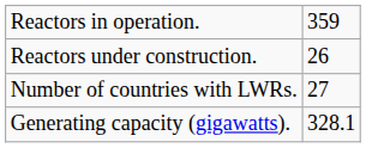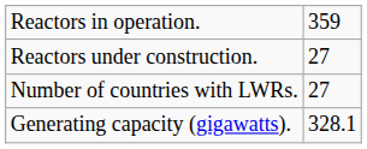 <table class="wikitable">
 <tr>
 <td>Reactors in operation.</td>
 <td>359</td>
 </tr>
 <tr>
 <td>Reactors under construction.</td>
-<td>26</td>
+<td>27</td>
 </tr>
 <tr>
 <td>Number of countries with LWRs.</td>
 <td>27</td>
 </tr>
 <tr>
 <td>Generating capacity (<a href='#'>gigawatts</a>).</td>
 <td>328.1</td>
 </tr>
 </table>
